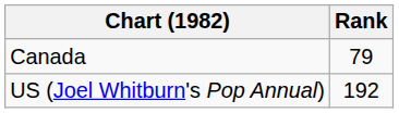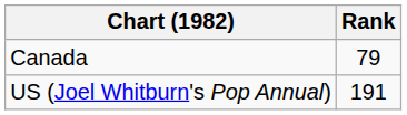 <table class="wikitable">
 <tr>
 <th>Chart (1982)</th>
 <th>Rank</th>
 </tr>
 <tr>
 <td>Canada</td>
 <td style="text-align:center;">79</td>
 </tr>
 <tr>
 <td>US (<a href='#'>Joel Whitburn</a>'s <em>Pop Annual</em>)</td>
-<td style="text-align:center;">192</td>
+<td style="text-align:center;">191</td>
 </tr>
 </table>
